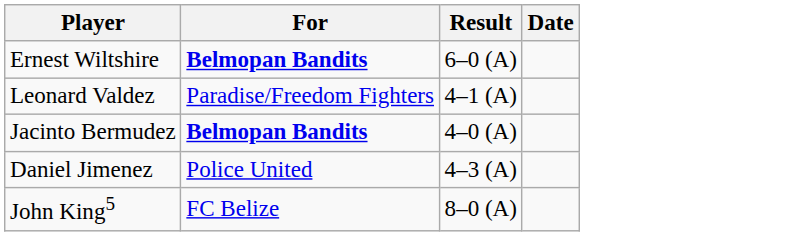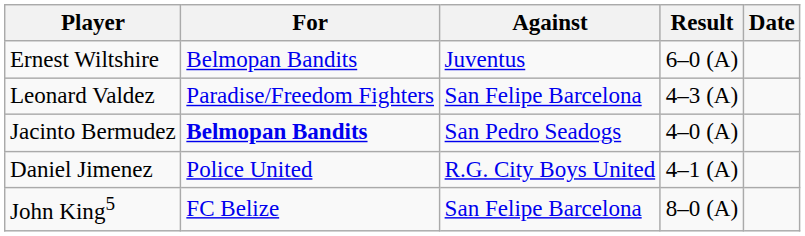 <table class="wikitable">
 <tr>
 <th>Player</th>
 <th>For</th>
+<th>Against</th>
 <th align=center>Result</th>
 <th>Date</th>
 </tr>
 <tr>
 <td> Ernest Wiltshire</td>
-<td><strong><a href='#'>Belmopan Bandits</a></strong></td>
+<td><a href='#'>Belmopan Bandits</a></td>
+<td><a href='#'>Juventus</a></td>
 <td align="center">6–0 (A)</td>
 <td></td>
 </tr>
 <tr>
 <td> Leonard Valdez</td>
 <td><a href='#'>Paradise/Freedom Fighters</a></td>
-<td align="center">4–1 (A)</td>
+<td><a href='#'>San Felipe Barcelona</a></td>
+<td align="center">4–3 (A)</td>
 <td></td>
 </tr>
 <tr>
 <td> Jacinto Bermudez</td>
 <td><strong><a href='#'>Belmopan Bandits</a></strong></td>
+<td><a href='#'>San Pedro Seadogs</a></td>
 <td align="center">4–0 (A)</td>
 <td></td>
 </tr>
 <tr>
 <td> Daniel Jimenez</td>
 <td><a href='#'>Police United</a></td>
-<td align="center">4–3 (A)</td>
+<td><a href='#'>R.G. City Boys United</a></td>
+<td align="center">4–1 (A)</td>
 <td></td>
 </tr>
 <tr>
 <td> John King<sup>5</sup></td>
 <td><a href='#'>FC Belize</a></td>
+<td><a href='#'>San Felipe Barcelona</a></td>
 <td align="center">8–0 (A)</td>
 <td></td>
 </tr>
 </table>
